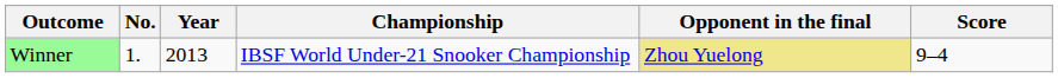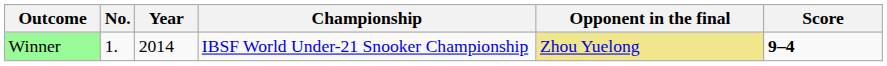 <table class="sortable wikitable">
 <tr>
 <th width="80">Outcome</th>
 <th width="20">No.</th>
 <th width="50">Year</th>
 <th width="300">Championship</th>
 <th width="200">Opponent in the final</th>
 <th width="100">Score</th>
 </tr>
 <tr>
 <td style="background:#98fb98;">Winner</td>
 <td>1.</td>
-<td>2013</td>
+<td>2014</td>
 <td><a href='#'>IBSF World Under-21 Snooker Championship</a></td>
 <td style="background: khaki;"> <a href='#'>Zhou Yuelong</a></td>
-<td>9–4</td>
+<td><strong>9–4</strong></td>
 </tr>
 </table>
